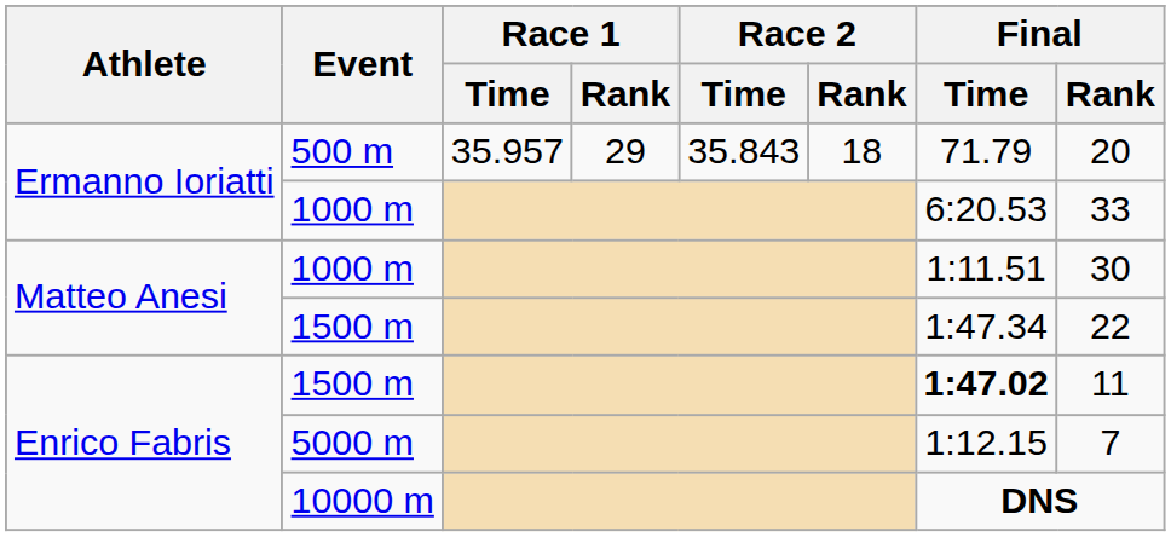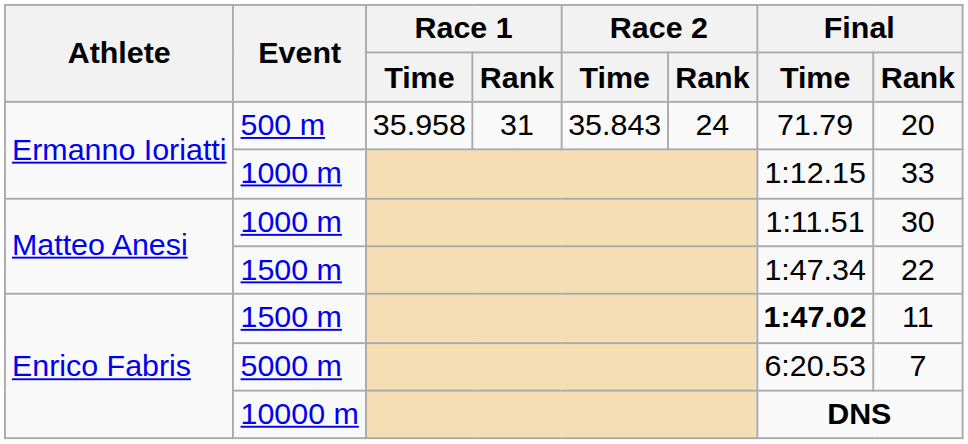 <table class="wikitable">
 <tr>
 <th rowspan="2">Athlete</th>
 <th rowspan="2">Event</th>
 <th colspan="2">Race 1</th>
 <th colspan="2">Race 2</th>
 <th colspan="2">Final</th>
 </tr>
 <tr>
 <th>Time</th>
 <th>Rank</th>
 <th>Time</th>
 <th>Rank</th>
 <th>Time</th>
 <th>Rank</th>
 </tr>
 <tr>
 <td rowspan=2><a href='#'>Ermanno Ioriatti</a></td>
 <td><a href='#'>500 m</a></td>
-<td align=center>35.957</td>
-<td align=center>29</td>
+<td align=center>35.958</td>
+<td align=center>31</td>
 <td align=center>35.843</td>
-<td align=center>18</td>
+<td align=center>24</td>
 <td align=center>71.79</td>
 <td align=center>20</td>
 </tr>
 <tr>
 <td><a href='#'>1000 m</a></td>
 <td colspan=4 bgcolor="wheat"></td>
-<td align=center>6:20.53</td>
+<td align=center>1:12.15</td>
 <td align=center>33</td>
 </tr>
 <tr>
 <td rowspan=2><a href='#'>Matteo Anesi</a></td>
 <td><a href='#'>1000 m</a></td>
 <td colspan=4 bgcolor="wheat"></td>
 <td align=center>1:11.51</td>
 <td align=center>30</td>
 </tr>
 <tr>
 <td><a href='#'>1500 m</a></td>
 <td colspan=4 bgcolor="wheat"></td>
 <td align=center>1:47.34</td>
 <td align=center>22</td>
 </tr>
 <tr>
 <td rowspan=3><a href='#'>Enrico Fabris</a></td>
 <td><a href='#'>1500 m</a></td>
 <td colspan=4 bgcolor="wheat"></td>
 <td align=center><strong>1:47.02</strong></td>
 <td align=center>11</td>
 </tr>
 <tr>
 <td><a href='#'>5000 m</a></td>
 <td colspan=4 bgcolor="wheat"></td>
-<td align=center>1:12.15</td>
+<td align=center>6:20.53</td>
 <td align=center>7</td>
 </tr>
 <tr>
 <td><a href='#'>10000 m</a></td>
 <td colspan=4 bgcolor="wheat"></td>
 <td colspan=2 align=center><strong>DNS</strong></td>
 </tr>
 </table>
